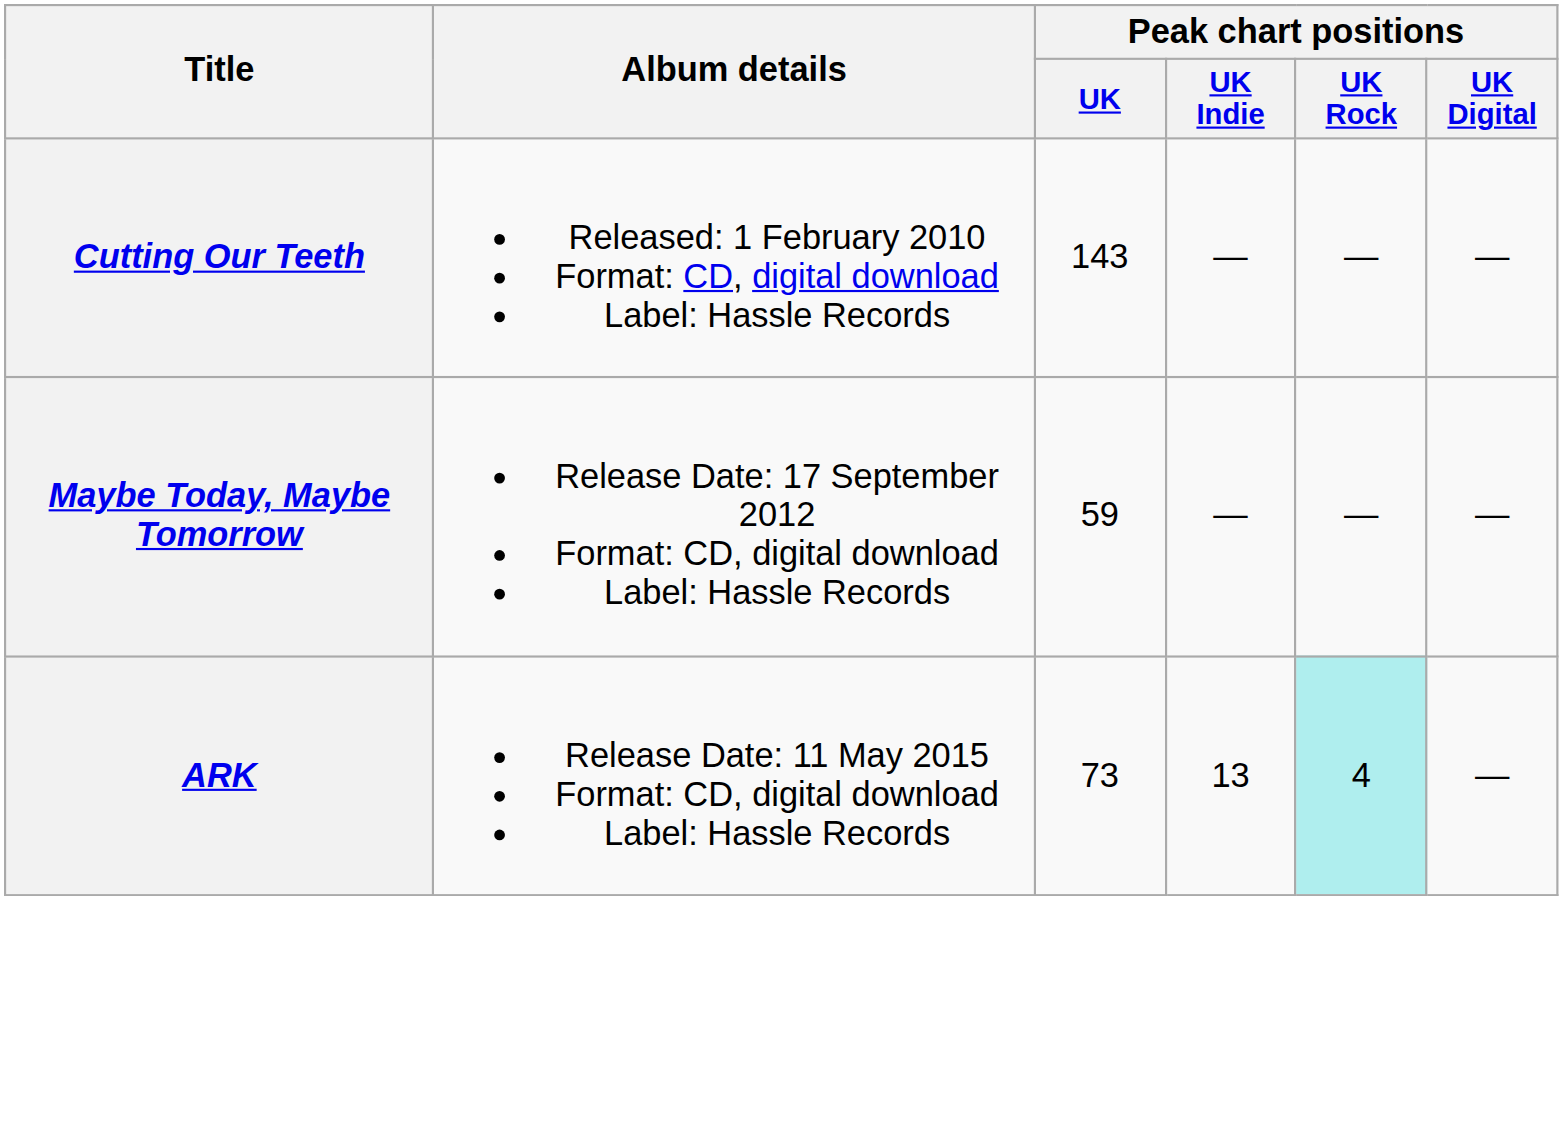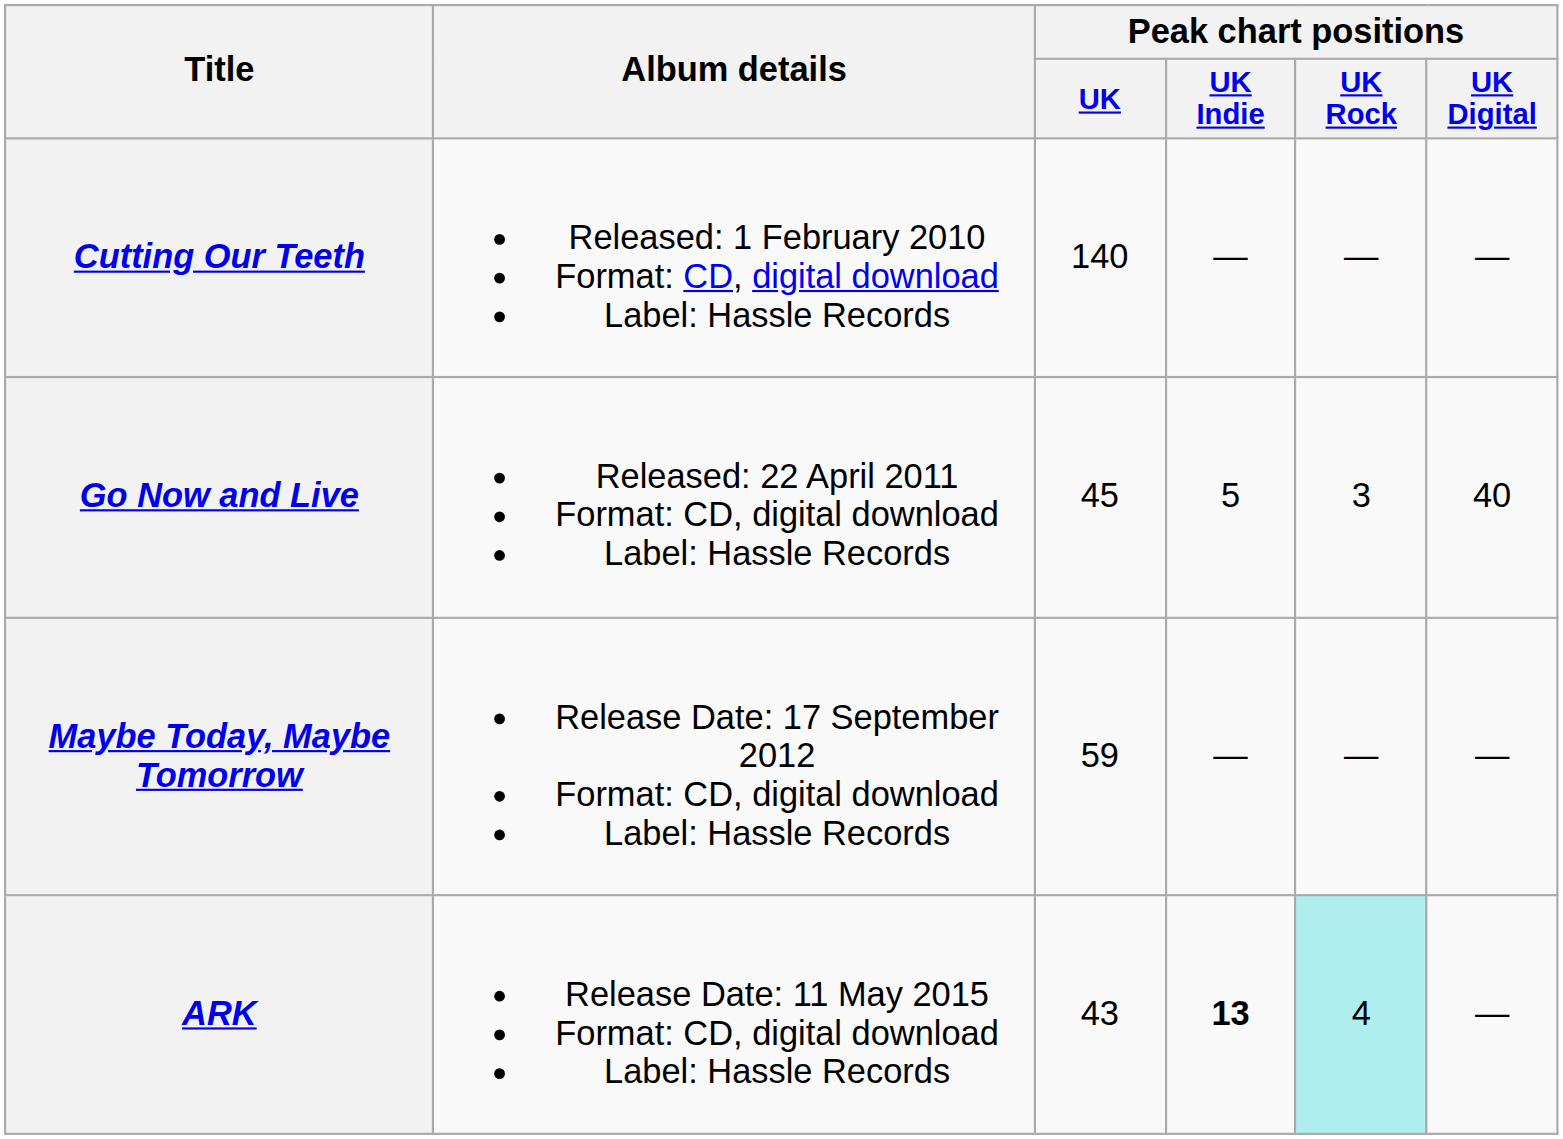 <table class="wikitable plainrowheaders" style="text-align:center;" border="1">
 <tr>
 <th scope="col" rowspan="2" style="width:12em;">Title</th>
 <th scope="col" rowspan="2" style="width:17em;">Album details</th>
 <th scope="col" colspan="4">Peak chart positions</th>
 </tr>
 <tr>
 <th scope="col" style="width:4em;font-size:85%;"><a href='#'>UK</a><br></th>
 <th scope="col" style="width:4em;font-size:85%;"><a href='#'>UK Indie</a><br></th>
 <th scope="col" style="width:4em;font-size:85%;"><a href='#'>UK Rock</a><br></th>
 <th scope="col" style="width:4em;font-size:85%;"><a href='#'>UK Digital</a><br></th>
 </tr>
 <tr>
 <th scope="row"><strong><em><a href='#'>Cutting Our Teeth</a></em></strong></th>
 <td><br><ul><li>Released: 1 February 2010</li><li>Format: <a href='#'>CD</a>, <a href='#'>digital download</a></li><li>Label: Hassle Records</li></ul></td>
-<td>143</td>
+<td>140</td>
 <td>—</td>
 <td>—</td>
 <td>—</td>
+</tr>
+<tr>
+<th scope="row"><strong><em><a href='#'>Go Now and Live</a></em></strong></th>
+<td><br><ul><li>Released: 22 April 2011</li><li>Format: CD, digital download</li><li>Label: Hassle Records</li></ul></td>
+<td>45</td>
+<td>5</td>
+<td>3</td>
+<td>40</td>
 </tr>
 <tr>
 <th scope="row"><strong><em><a href='#'>Maybe Today, Maybe Tomorrow</a></em></strong></th>
 <td><br><ul><li>Release Date: 17 September 2012</li><li>Format: CD, digital download</li><li>Label: Hassle Records</li></ul></td>
 <td>59</td>
 <td>—</td>
 <td>—</td>
 <td>—</td>
 </tr>
 <tr>
 <th scope="row"><strong><em><a href='#'>ARK</a></em></strong></th>
 <td><br><ul><li>Release Date: 11 May 2015</li><li>Format: CD, digital download</li><li>Label: Hassle Records</li></ul></td>
-<td>73</td>
-<td>13</td>
+<td>43</td>
+<td><strong>13</strong></td>
 <td style="background: paleturquoise;">4</td>
 <td>—</td>
 </tr>
 </table>
